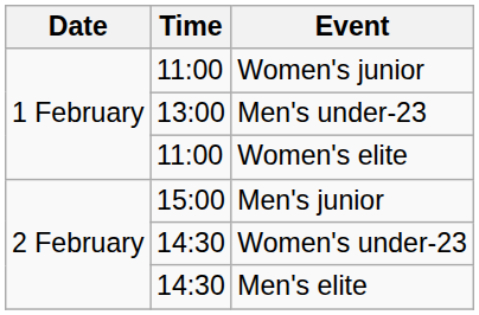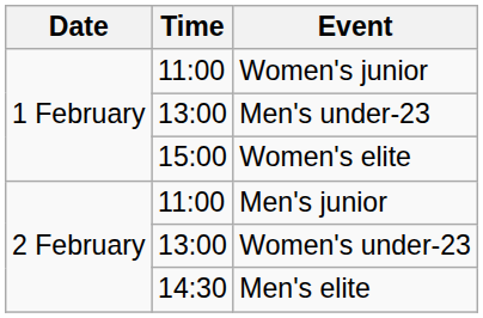 <table class="wikitable">
 <tr>
 <th>Date</th>
 <th>Time</th>
 <th>Event</th>
 </tr>
 <tr>
 <td rowspan=3>1 February</td>
 <td>11:00</td>
 <td>Women's junior</td>
 </tr>
 <tr>
 <td>13:00</td>
 <td>Men's under-23</td>
 </tr>
 <tr>
-<td>11:00</td>
+<td>15:00</td>
 <td>Women's elite</td>
 </tr>
 <tr>
 <td rowspan=3>2 February</td>
-<td>15:00</td>
+<td>11:00</td>
 <td>Men's junior</td>
 </tr>
 <tr>
-<td>14:30</td>
+<td>13:00</td>
 <td>Women's under-23</td>
 </tr>
 <tr>
 <td>14:30</td>
 <td>Men's elite</td>
 </tr>
 </table>
